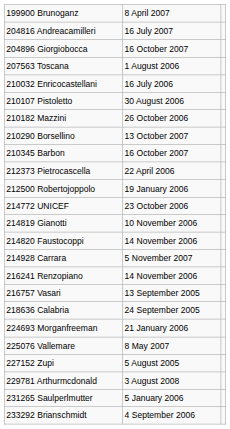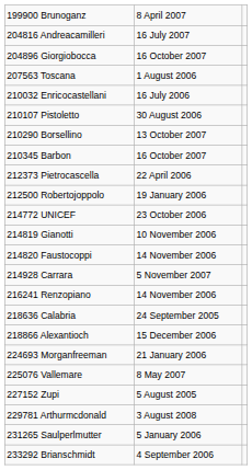 <table class="wikitable" style="font-size: 89%; float: left; width: 26em; margin-right: 1em; height: 700px">
 <tr>
 <td>199900 Brunoganz</td>
 <td>8 April 2007</td>
 <td></td>
 </tr>
 <tr>
 <td>204816 Andreacamilleri</td>
 <td>16 July 2007</td>
 <td></td>
 </tr>
 <tr>
 <td>204896 Giorgiobocca</td>
 <td>16 October 2007</td>
 <td></td>
 </tr>
 <tr>
 <td>207563 Toscana</td>
 <td>1 August 2006</td>
 <td></td>
 </tr>
 <tr>
 <td>210032 Enricocastellani</td>
 <td>16 July 2006</td>
 <td></td>
 </tr>
 <tr>
 <td>210107 Pistoletto</td>
 <td>30 August 2006</td>
-<td></td>
-</tr>
-<tr>
-<td>210182 Mazzini</td>
-<td>26 October 2006</td>
 <td></td>
 </tr>
 <tr>
 <td>210290 Borsellino</td>
 <td>13 October 2007</td>
 <td></td>
 </tr>
 <tr>
 <td>210345 Barbon</td>
 <td>16 October 2007</td>
 <td></td>
 </tr>
 <tr>
 <td>212373 Pietrocascella</td>
 <td>22 April 2006</td>
 <td></td>
 </tr>
 <tr>
 <td>212500 Robertojoppolo</td>
 <td>19 January 2006</td>
 <td></td>
 </tr>
 <tr>
 <td>214772 UNICEF</td>
 <td>23 October 2006</td>
 <td></td>
 </tr>
 <tr>
 <td>214819 Gianotti</td>
 <td>10 November 2006</td>
 <td></td>
 </tr>
 <tr>
 <td>214820 Faustocoppi</td>
 <td>14 November 2006</td>
 <td></td>
 </tr>
 <tr>
 <td>214928 Carrara</td>
 <td>5 November 2007</td>
 <td></td>
 </tr>
 <tr>
 <td>216241 Renzopiano</td>
 <td>14 November 2006</td>
 <td></td>
 </tr>
 <tr>
-<td>216757 Vasari</td>
-<td>13 September 2005</td>
+<td>218636 Calabria</td>
+<td>24 September 2005</td>
 <td></td>
 </tr>
 <tr>
-<td>218636 Calabria</td>
-<td>24 September 2005</td>
+<td>218866 Alexantioch</td>
+<td>15 December 2006</td>
 <td></td>
 </tr>
 <tr>
 <td>224693 Morganfreeman</td>
 <td>21 January 2006</td>
 <td></td>
 </tr>
 <tr>
 <td>225076 Vallemare</td>
 <td>8 May 2007</td>
 <td></td>
 </tr>
 <tr>
 <td>227152 Zupi</td>
 <td>5 August 2005</td>
 <td></td>
 </tr>
 <tr>
 <td>229781 Arthurmcdonald</td>
 <td>3 August 2008</td>
 <td></td>
 </tr>
 <tr>
 <td>231265 Saulperlmutter</td>
 <td>5 January 2006</td>
 <td></td>
 </tr>
 <tr>
 <td>233292 Brianschmidt</td>
 <td>4 September 2006</td>
 <td></td>
 </tr>
 </table>
